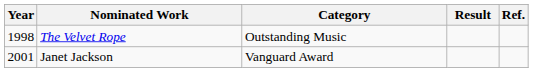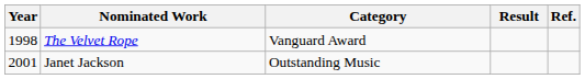 <table class="wikitable" width="50%">
 <tr>
 <th width="5%">Year</th>
 <th width="40%">Nominated Work</th>
 <th width="40%">Category</th>
 <th width="10%">Result</th>
 <th width="5%">Ref.</th>
 </tr>
 <tr>
 <td>1998</td>
 <td><em><a href='#'>The Velvet Rope</a></em></td>
-<td>Outstanding Music</td>
+<td>Vanguard Award</td>
 <td></td>
 <td></td>
 </tr>
 <tr>
 <td>2001</td>
 <td>Janet Jackson</td>
-<td>Vanguard Award</td>
+<td>Outstanding Music</td>
 <td></td>
 <td></td>
 </tr>
 </table>
